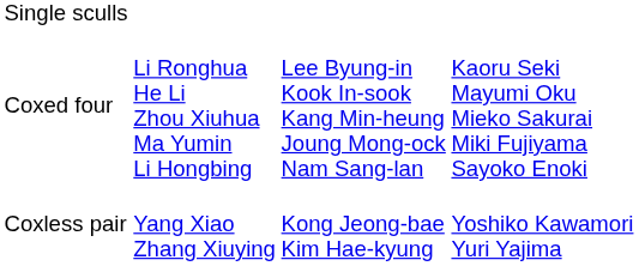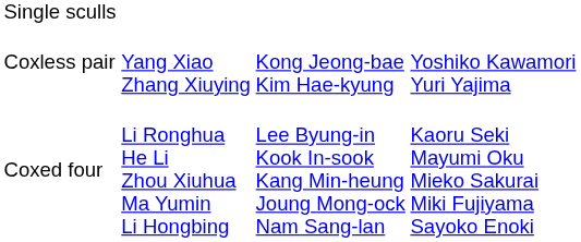 <table>
 <tr>
 <td>Single sculls</td>
 <td></td>
 <td></td>
 <td></td>
 </tr>
 <tr>
+<td>Coxless pair</td>
+<td><br><a href='#'>Yang Xiao</a><br><a href='#'>Zhang Xiuying</a></td>
+<td><br><a href='#'>Kong Jeong-bae</a><br><a href='#'>Kim Hae-kyung</a></td>
+<td><br><a href='#'>Yoshiko Kawamori</a><br><a href='#'>Yuri Yajima</a></td>
+</tr>
+<tr>
 <td>Coxed four</td>
 <td><br><a href='#'>Li Ronghua</a><br><a href='#'>He Li</a><br><a href='#'>Zhou Xiuhua</a><br><a href='#'>Ma Yumin</a><br><a href='#'>Li Hongbing</a></td>
 <td><br><a href='#'>Lee Byung-in</a><br><a href='#'>Kook In-sook</a><br><a href='#'>Kang Min-heung</a><br><a href='#'>Joung Mong-ock</a><br><a href='#'>Nam Sang-lan</a></td>
 <td><br><a href='#'>Kaoru Seki</a><br><a href='#'>Mayumi Oku</a><br><a href='#'>Mieko Sakurai</a><br><a href='#'>Miki Fujiyama</a><br><a href='#'>Sayoko Enoki</a></td>
 </tr>
-<tr>
-<td>Coxless pair</td>
-<td><br><a href='#'>Yang Xiao</a><br><a href='#'>Zhang Xiuying</a></td>
-<td><br><a href='#'>Kong Jeong-bae</a><br><a href='#'>Kim Hae-kyung</a></td>
-<td><br><a href='#'>Yoshiko Kawamori</a><br><a href='#'>Yuri Yajima</a></td>
-</tr>
 </table>
